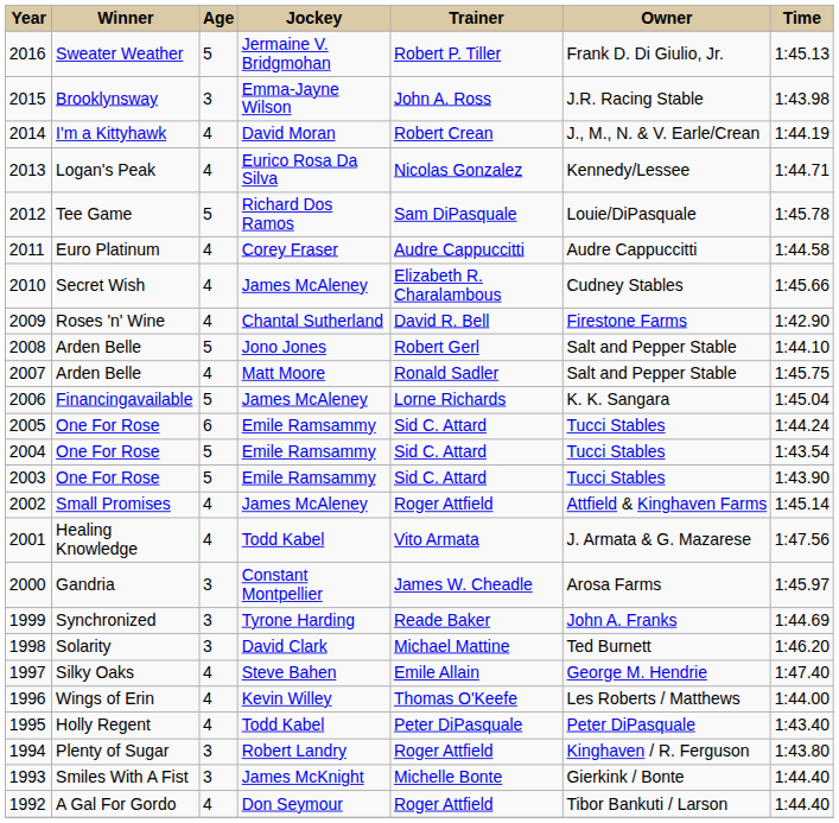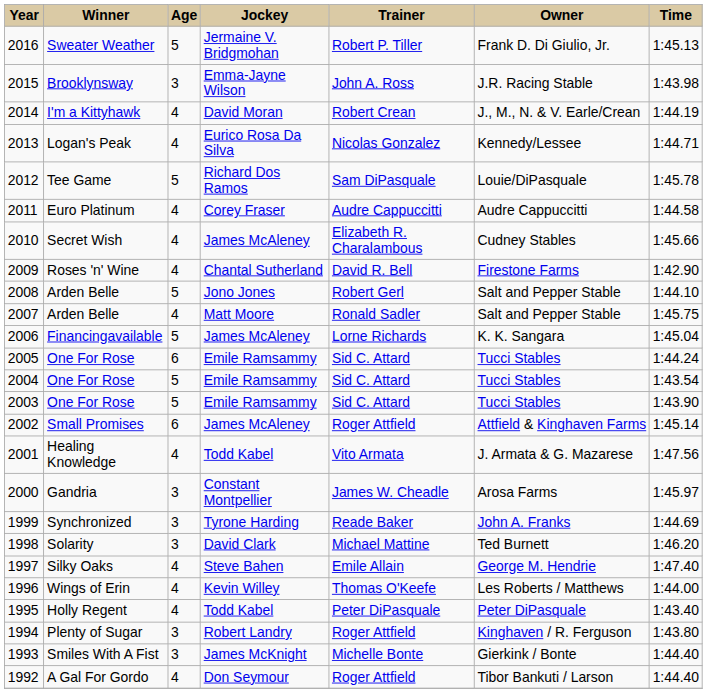 <table class="wikitable sortable">
 <tr>
 <th style="background:#DACAA5; width:38px">Year <br></th>
 <th style="background:#DACAA5; width:135px">Winner <br></th>
 <th style="background:#DACAA5">Age<br></th>
 <th style="background:#DACAA5; width:140px">Jockey <br></th>
 <th style="background:#DACAA5; width:160px">Trainer <br></th>
 <th style="background:#DACAA5">Owner</th>
 <th style="background:#DACAA5; width:20px">Time<br></th>
 </tr>
 <tr>
 <td>2016</td>
 <td><a href='#'>Sweater Weather</a></td>
 <td>5</td>
 <td><a href='#'>Jermaine V. Bridgmohan</a></td>
 <td><a href='#'>Robert P. Tiller</a></td>
 <td>Frank D. Di Giulio, Jr.</td>
 <td>1:45.13</td>
 </tr>
 <tr>
 <td>2015</td>
 <td><a href='#'>Brooklynsway</a></td>
 <td>3</td>
 <td><a href='#'>Emma-Jayne Wilson</a></td>
 <td><a href='#'>John A. Ross</a></td>
 <td>J.R. Racing Stable</td>
 <td>1:43.98</td>
 </tr>
 <tr>
 <td>2014</td>
 <td><a href='#'>I'm a Kittyhawk</a></td>
 <td>4</td>
 <td><a href='#'>David Moran</a></td>
 <td><a href='#'>Robert Crean</a></td>
 <td>J., M., N. & V. Earle/Crean</td>
 <td>1:44.19</td>
 </tr>
 <tr>
 <td>2013</td>
 <td>Logan's Peak</td>
 <td>4</td>
 <td><a href='#'>Eurico Rosa Da Silva</a></td>
 <td><a href='#'>Nicolas Gonzalez</a></td>
 <td>Kennedy/Lessee</td>
 <td>1:44.71</td>
 </tr>
 <tr>
 <td>2012</td>
 <td>Tee Game</td>
 <td>5</td>
 <td><a href='#'>Richard Dos Ramos</a></td>
 <td><a href='#'>Sam DiPasquale</a></td>
 <td>Louie/DiPasquale</td>
 <td>1:45.78</td>
 </tr>
 <tr>
 <td>2011</td>
 <td>Euro Platinum</td>
 <td>4</td>
 <td><a href='#'>Corey Fraser</a></td>
 <td><a href='#'>Audre Cappuccitti</a></td>
 <td>Audre Cappuccitti</td>
 <td>1:44.58</td>
 </tr>
 <tr>
 <td>2010</td>
 <td>Secret Wish</td>
 <td>4</td>
 <td><a href='#'>James McAleney</a></td>
 <td><a href='#'>Elizabeth R. Charalambous</a></td>
 <td>Cudney Stables</td>
 <td>1:45.66</td>
 </tr>
 <tr>
 <td>2009</td>
 <td>Roses 'n' Wine</td>
 <td>4</td>
 <td><a href='#'>Chantal Sutherland</a></td>
 <td><a href='#'>David R. Bell</a></td>
 <td><a href='#'>Firestone Farms</a></td>
 <td>1:42.90</td>
 </tr>
 <tr>
 <td>2008</td>
 <td>Arden Belle</td>
 <td>5</td>
 <td><a href='#'>Jono Jones</a></td>
 <td><a href='#'>Robert Gerl</a></td>
 <td>Salt and Pepper Stable</td>
 <td>1:44.10</td>
 </tr>
 <tr>
 <td>2007</td>
 <td>Arden Belle</td>
 <td>4</td>
 <td><a href='#'>Matt Moore</a></td>
 <td><a href='#'>Ronald Sadler</a></td>
 <td>Salt and Pepper Stable</td>
 <td>1:45.75</td>
 </tr>
 <tr>
 <td>2006</td>
 <td><a href='#'>Financingavailable</a></td>
 <td>5</td>
 <td><a href='#'>James McAleney</a></td>
 <td><a href='#'>Lorne Richards</a></td>
 <td>K. K. Sangara</td>
 <td>1:45.04</td>
 </tr>
 <tr>
 <td>2005</td>
 <td><a href='#'>One For Rose</a></td>
 <td>6</td>
 <td><a href='#'>Emile Ramsammy</a></td>
 <td><a href='#'>Sid C. Attard</a></td>
 <td><a href='#'>Tucci Stables</a></td>
 <td>1:44.24</td>
 </tr>
 <tr>
 <td>2004</td>
 <td><a href='#'>One For Rose</a></td>
 <td>5</td>
 <td><a href='#'>Emile Ramsammy</a></td>
 <td><a href='#'>Sid C. Attard</a></td>
 <td><a href='#'>Tucci Stables</a></td>
 <td>1:43.54</td>
 </tr>
 <tr>
 <td>2003</td>
 <td><a href='#'>One For Rose</a></td>
 <td>5</td>
 <td><a href='#'>Emile Ramsammy</a></td>
 <td><a href='#'>Sid C. Attard</a></td>
 <td><a href='#'>Tucci Stables</a></td>
 <td>1:43.90</td>
 </tr>
 <tr>
 <td>2002</td>
 <td><a href='#'>Small Promises</a></td>
-<td>4</td>
+<td>6</td>
 <td><a href='#'>James McAleney</a></td>
 <td><a href='#'>Roger Attfield</a></td>
 <td><a href='#'>Attfield</a> & <a href='#'>Kinghaven Farms</a></td>
 <td>1:45.14</td>
 </tr>
 <tr>
 <td>2001</td>
 <td>Healing Knowledge</td>
 <td>4</td>
 <td><a href='#'>Todd Kabel</a></td>
 <td><a href='#'>Vito Armata</a></td>
 <td>J. Armata & G. Mazarese</td>
 <td>1:47.56</td>
 </tr>
 <tr>
 <td>2000</td>
 <td>Gandria</td>
 <td>3</td>
 <td><a href='#'>Constant Montpellier</a></td>
 <td><a href='#'>James W. Cheadle</a></td>
 <td>Arosa Farms</td>
 <td>1:45.97</td>
 </tr>
 <tr>
 <td>1999</td>
 <td>Synchronized</td>
 <td>3</td>
 <td><a href='#'>Tyrone Harding</a></td>
 <td><a href='#'>Reade Baker</a></td>
 <td><a href='#'>John A. Franks</a></td>
 <td>1:44.69</td>
 </tr>
 <tr>
 <td>1998</td>
 <td>Solarity</td>
 <td>3</td>
 <td><a href='#'>David Clark</a></td>
 <td><a href='#'>Michael Mattine</a></td>
 <td>Ted Burnett</td>
 <td>1:46.20</td>
 </tr>
 <tr>
 <td>1997</td>
 <td>Silky Oaks</td>
 <td>4</td>
 <td><a href='#'>Steve Bahen</a></td>
 <td><a href='#'>Emile Allain</a></td>
 <td><a href='#'>George M. Hendrie</a></td>
 <td>1:47.40</td>
 </tr>
 <tr>
 <td>1996</td>
 <td>Wings of Erin</td>
 <td>4</td>
 <td><a href='#'>Kevin Willey</a></td>
 <td><a href='#'>Thomas O'Keefe</a></td>
 <td>Les Roberts / Matthews</td>
 <td>1:44.00</td>
 </tr>
 <tr>
 <td>1995</td>
 <td>Holly Regent</td>
 <td>4</td>
 <td><a href='#'>Todd Kabel</a></td>
 <td><a href='#'>Peter DiPasquale</a></td>
 <td><a href='#'>Peter DiPasquale</a></td>
 <td>1:43.40</td>
 </tr>
 <tr>
 <td>1994</td>
 <td>Plenty of Sugar</td>
 <td>3</td>
 <td><a href='#'>Robert Landry</a></td>
 <td><a href='#'>Roger Attfield</a></td>
 <td><a href='#'>Kinghaven</a> / R. Ferguson</td>
 <td>1:43.80</td>
 </tr>
 <tr>
 <td>1993</td>
 <td>Smiles With A Fist</td>
 <td>3</td>
 <td><a href='#'>James McKnight</a></td>
 <td><a href='#'>Michelle Bonte</a></td>
 <td>Gierkink / Bonte</td>
 <td>1:44.40</td>
 </tr>
 <tr>
 <td>1992</td>
 <td>A Gal For Gordo</td>
 <td>4</td>
 <td><a href='#'>Don Seymour</a></td>
 <td><a href='#'>Roger Attfield</a></td>
 <td>Tibor Bankuti / Larson</td>
 <td>1:44.40</td>
 </tr>
 <tr>
 </tr>
 </table>
